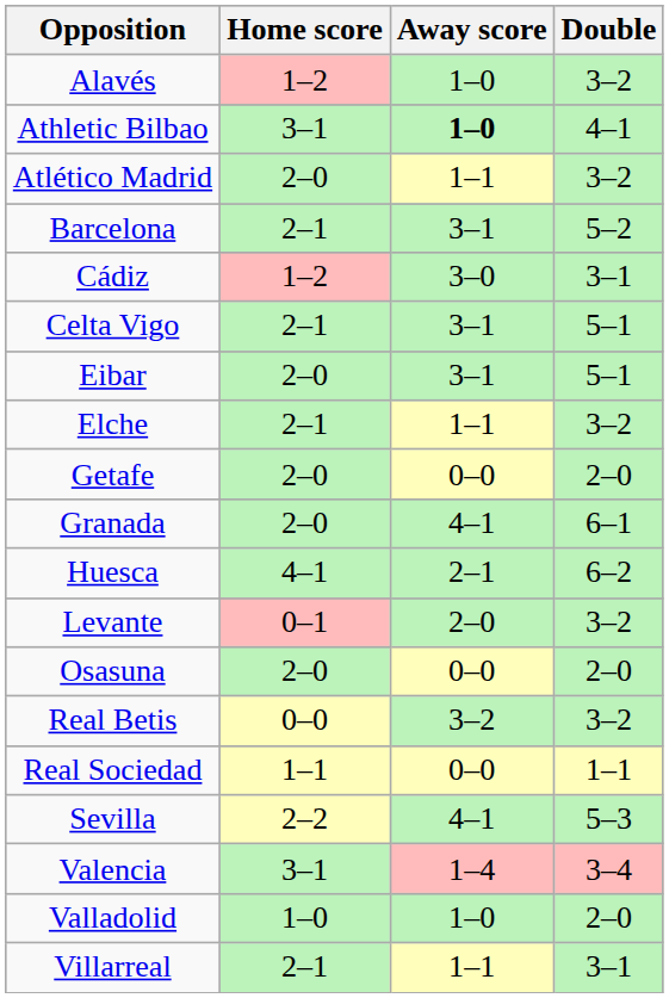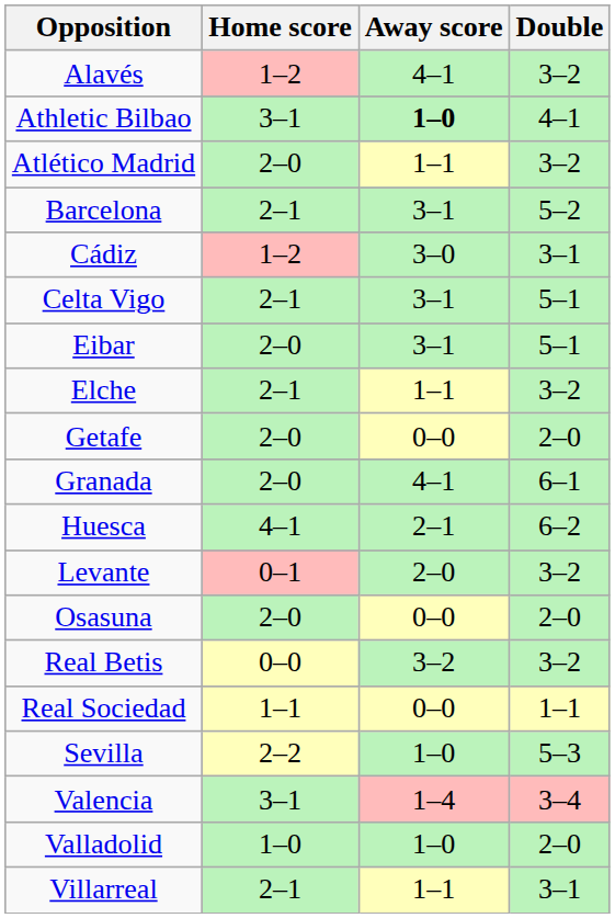 <table class="wikitable" style="text-align: center;">
 <tr>
 <th>Opposition</th>
 <th>Home score</th>
 <th>Away score</th>
 <th>Double</th>
 </tr>
 <tr>
 <td><a href='#'>Alavés</a></td>
 <td bgcolor=#FFBBBB>1–2</td>
-<td bgcolor=#BBF3BB>1–0</td>
+<td bgcolor=#BBF3BB>4–1</td>
 <td bgcolor=#BBF3BB>3–2</td>
 </tr>
 <tr>
 <td><a href='#'>Athletic Bilbao</a></td>
 <td bgcolor=#BBF3BB>3–1</td>
 <td bgcolor=#BBF3BB><strong>1–0</strong></td>
 <td bgcolor=#BBF3BB>4–1</td>
 </tr>
 <tr>
 <td><a href='#'>Atlético Madrid</a></td>
 <td bgcolor=#BBF3BB>2–0</td>
 <td bgcolor=#FFFFBB>1–1</td>
 <td bgcolor=#BBF3BB>3–2</td>
 </tr>
 <tr>
 <td><a href='#'>Barcelona</a></td>
 <td bgcolor=#BBF3BB>2–1</td>
 <td bgcolor=#BBF3BB>3–1</td>
 <td bgcolor=#BBF3BB>5–2</td>
 </tr>
 <tr>
 <td><a href='#'>Cádiz</a></td>
 <td bgcolor=#FFBBBB>1–2</td>
 <td bgcolor=#BBF3BB>3–0</td>
 <td bgcolor=#BBF3BB>3–1</td>
 </tr>
 <tr>
 <td><a href='#'>Celta Vigo</a></td>
 <td bgcolor=#BBF3BB>2–1</td>
 <td bgcolor=#BBF3BB>3–1</td>
 <td bgcolor=#BBF3BB>5–1</td>
 </tr>
 <tr>
 <td><a href='#'>Eibar</a></td>
 <td bgcolor=#BBF3BB>2–0</td>
 <td bgcolor=#BBF3BB>3–1</td>
 <td bgcolor=#BBF3BB>5–1</td>
 </tr>
 <tr>
 <td><a href='#'>Elche</a></td>
 <td bgcolor=#BBF3BB>2–1</td>
 <td bgcolor=#FFFFBB>1–1</td>
 <td bgcolor=#BBF3BB>3–2</td>
 </tr>
 <tr>
 <td><a href='#'>Getafe</a></td>
 <td bgcolor=#BBF3BB>2–0</td>
 <td bgcolor=#FFFFBB>0–0</td>
 <td bgcolor=#BBF3BB>2–0</td>
 </tr>
 <tr>
 <td><a href='#'>Granada</a></td>
 <td bgcolor=#BBF3BB>2–0</td>
 <td bgcolor=#BBF3BB>4–1</td>
 <td bgcolor=#BBF3BB>6–1</td>
 </tr>
 <tr>
 <td><a href='#'>Huesca</a></td>
 <td bgcolor=#BBF3BB>4–1</td>
 <td bgcolor=#BBF3BB>2–1</td>
 <td bgcolor=#BBF3BB>6–2</td>
 </tr>
 <tr>
 <td><a href='#'>Levante</a></td>
 <td bgcolor=#FFBBBB>0–1</td>
 <td bgcolor=#BBF3BB>2–0</td>
 <td bgcolor=#BBF3BB>3–2</td>
 </tr>
 <tr>
 <td><a href='#'>Osasuna</a></td>
 <td bgcolor=#BBF3BB>2–0</td>
 <td bgcolor=#FFFFBB>0–0</td>
 <td bgcolor=#BBF3BB>2–0</td>
 </tr>
 <tr>
 <td><a href='#'>Real Betis</a></td>
 <td bgcolor=#FFFFBB>0–0</td>
 <td bgcolor=#BBF3BB>3–2</td>
 <td bgcolor=#BBF3BB>3–2</td>
 </tr>
 <tr>
 <td><a href='#'>Real Sociedad</a></td>
 <td bgcolor=#FFFFBB>1–1</td>
 <td bgcolor=#FFFFBB>0–0</td>
 <td bgcolor=#FFFFBB>1–1</td>
 </tr>
 <tr>
 <td><a href='#'>Sevilla</a></td>
 <td bgcolor=#FFFFBB>2–2</td>
-<td bgcolor=#BBF3BB>4–1</td>
+<td bgcolor=#BBF3BB>1–0</td>
 <td bgcolor=#BBF3BB>5–3</td>
 </tr>
 <tr>
 <td><a href='#'>Valencia</a></td>
 <td bgcolor=#BBF3BB>3–1</td>
 <td bgcolor=#FFBBBB>1–4</td>
 <td bgcolor=#FFBBBB>3–4</td>
 </tr>
 <tr>
 <td><a href='#'>Valladolid</a></td>
 <td bgcolor=#BBF3BB>1–0</td>
 <td bgcolor=#BBF3BB>1–0</td>
 <td bgcolor=#BBF3BB>2–0</td>
 </tr>
 <tr>
 <td><a href='#'>Villarreal</a></td>
 <td bgcolor=#BBF3BB>2–1</td>
 <td bgcolor=#FFFFBB>1–1</td>
 <td bgcolor=#BBF3BB>3–1</td>
 </tr>
 </table>
